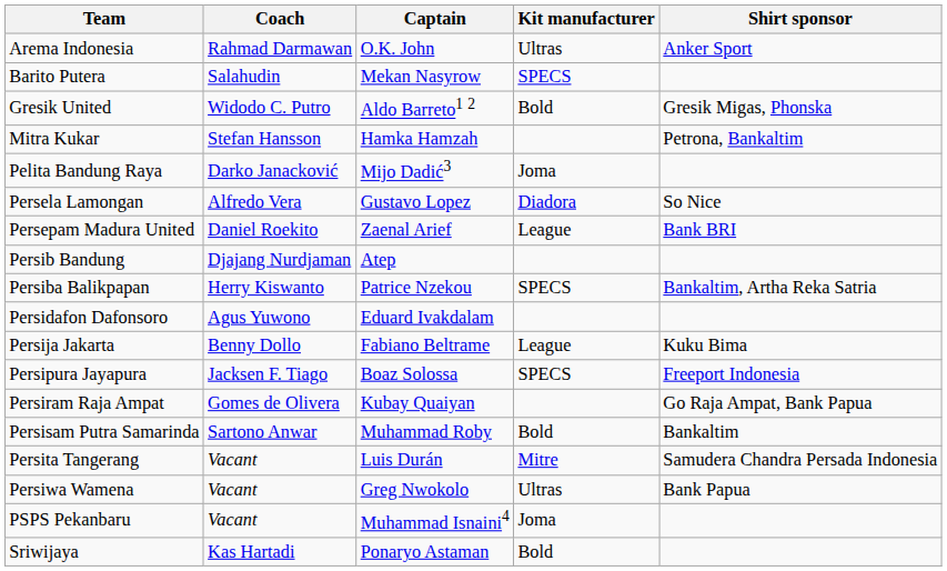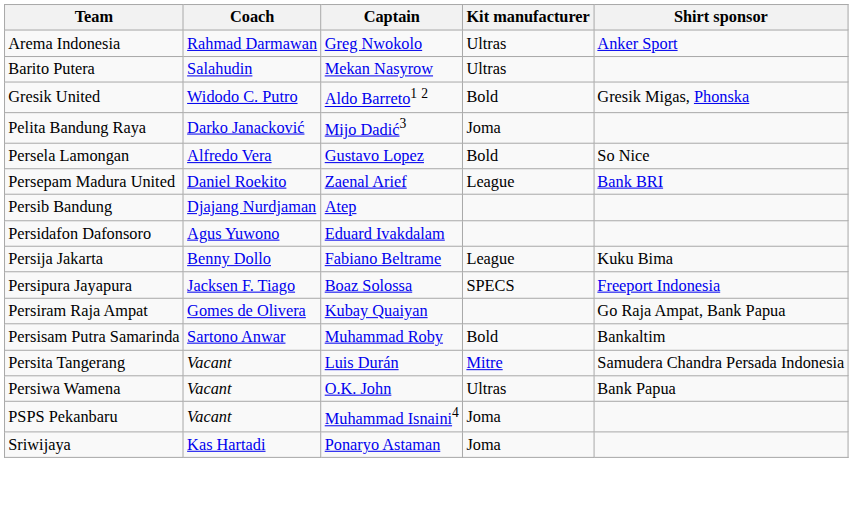 <table class="wikitable sortable" style="text-align: left;">
 <tr>
 <th>Team</th>
 <th>Coach</th>
 <th>Captain</th>
 <th>Kit manufacturer</th>
 <th>Shirt sponsor</th>
 </tr>
 <tr>
 <td>Arema Indonesia</td>
 <td> <a href='#'>Rahmad Darmawan</a></td>
-<td> <a href='#'>O.K. John</a></td>
+<td> <a href='#'>Greg Nwokolo</a></td>
 <td>Ultras</td>
 <td><a href='#'>Anker Sport</a></td>
 </tr>
 <tr>
 <td>Barito Putera</td>
 <td> <a href='#'>Salahudin</a></td>
 <td> <a href='#'>Mekan Nasyrow</a></td>
-<td><a href='#'>SPECS</a></td>
+<td>Ultras</td>
 <td></td>
 </tr>
 <tr>
 <td>Gresik United</td>
 <td> <a href='#'>Widodo C. Putro</a></td>
 <td> <a href='#'>Aldo Barreto</a><sup>1</sup> <sup>2</sup></td>
 <td>Bold</td>
 <td>Gresik Migas, <a href='#'>Phonska</a></td>
-</tr>
-<tr>
-<td>Mitra Kukar</td>
-<td> <a href='#'>Stefan Hansson</a></td>
-<td> <a href='#'>Hamka Hamzah</a></td>
-<td></td>
-<td>Petrona, <a href='#'>Bankaltim</a></td>
 </tr>
 <tr>
 <td>Pelita Bandung Raya</td>
 <td> <a href='#'>Darko Janacković</a></td>
 <td> <a href='#'>Mijo Dadić</a><sup>3</sup></td>
 <td>Joma</td>
 <td></td>
 </tr>
 <tr>
 <td>Persela Lamongan</td>
 <td> <a href='#'>Alfredo Vera</a></td>
 <td> <a href='#'>Gustavo Lopez</a></td>
-<td><a href='#'>Diadora</a></td>
+<td>Bold</td>
 <td>So Nice</td>
 </tr>
 <tr>
 <td>Persepam Madura United</td>
 <td> <a href='#'>Daniel Roekito</a></td>
 <td> <a href='#'>Zaenal Arief</a></td>
 <td>League</td>
 <td><a href='#'>Bank BRI</a></td>
 </tr>
 <tr>
 <td>Persib Bandung</td>
 <td> <a href='#'>Djajang Nurdjaman</a></td>
 <td> <a href='#'>Atep</a></td>
 <td></td>
 <td></td>
-</tr>
-<tr>
-<td>Persiba Balikpapan</td>
-<td> <a href='#'>Herry Kiswanto</a></td>
-<td> <a href='#'>Patrice Nzekou</a></td>
-<td>SPECS</td>
-<td><a href='#'>Bankaltim</a>, Artha Reka Satria</td>
 </tr>
 <tr>
 <td>Persidafon Dafonsoro</td>
 <td> <a href='#'>Agus Yuwono</a></td>
 <td> <a href='#'>Eduard Ivakdalam</a></td>
 <td></td>
 <td></td>
 </tr>
 <tr>
 <td>Persija Jakarta</td>
 <td> <a href='#'>Benny Dollo</a></td>
 <td> <a href='#'>Fabiano Beltrame</a></td>
 <td>League</td>
 <td>Kuku Bima</td>
 </tr>
 <tr>
 <td>Persipura Jayapura</td>
 <td> <a href='#'>Jacksen F. Tiago</a></td>
 <td> <a href='#'>Boaz Solossa</a></td>
 <td>SPECS</td>
 <td><a href='#'>Freeport Indonesia</a></td>
 </tr>
 <tr>
 <td>Persiram Raja Ampat</td>
 <td> <a href='#'>Gomes de Olivera</a></td>
 <td> <a href='#'>Kubay Quaiyan</a></td>
 <td></td>
 <td>Go Raja Ampat, Bank Papua</td>
 </tr>
 <tr>
 <td>Persisam Putra Samarinda</td>
 <td> <a href='#'>Sartono Anwar</a></td>
 <td> <a href='#'>Muhammad Roby</a></td>
 <td>Bold</td>
 <td>Bankaltim</td>
 </tr>
 <tr>
 <td>Persita Tangerang</td>
 <td><em>Vacant</em></td>
 <td> <a href='#'>Luis Durán</a></td>
 <td><a href='#'>Mitre</a></td>
 <td>Samudera Chandra Persada Indonesia</td>
 </tr>
 <tr>
 <td>Persiwa Wamena</td>
 <td><em>Vacant</em></td>
-<td> <a href='#'>Greg Nwokolo</a></td>
+<td> <a href='#'>O.K. John</a></td>
 <td>Ultras</td>
 <td>Bank Papua</td>
 </tr>
 <tr>
 <td>PSPS Pekanbaru</td>
 <td><em>Vacant</em></td>
 <td> <a href='#'>Muhammad Isnaini</a><sup>4</sup></td>
 <td>Joma</td>
 <td></td>
 </tr>
 <tr>
 <td>Sriwijaya</td>
 <td> <a href='#'>Kas Hartadi</a></td>
 <td> <a href='#'>Ponaryo Astaman</a></td>
-<td>Bold</td>
+<td>Joma</td>
 <td></td>
 </tr>
 </table>
